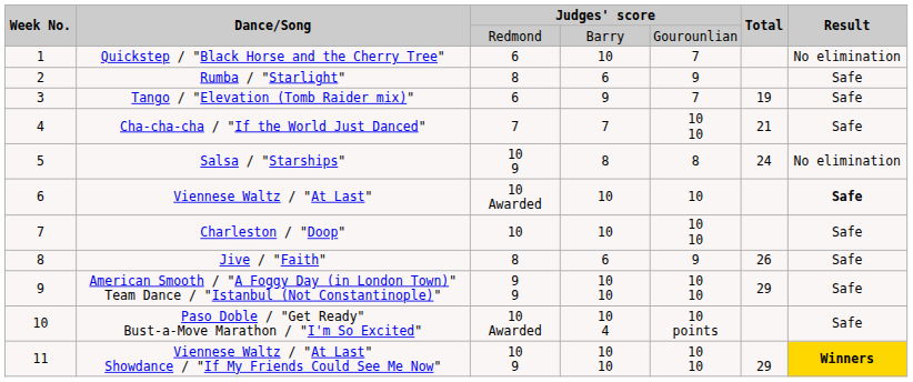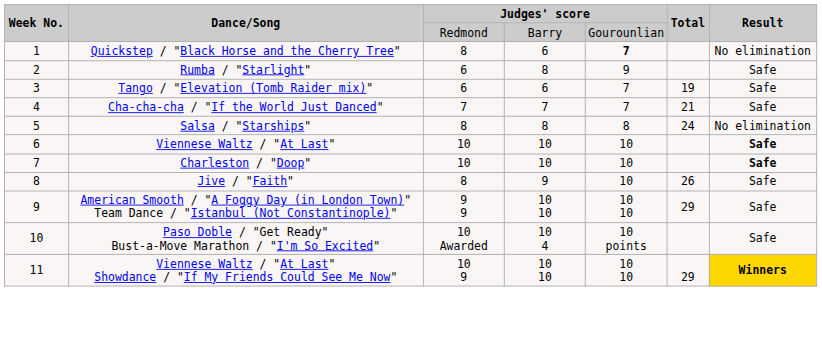 <table class="wikitable collapsible">
 <tr>
 <th rowspan="2" style="background:#ccc; text-align:Center;"><strong>Week No.</strong></th>
 <th rowspan="2" style="background:#ccc; text-align:Center;"><strong>Dance/Song</strong></th>
 <th colspan="3" style="background:#ccc; text-align:Center;"><strong>Judges' score</strong></th>
 <th rowspan="2" style="background:#ccc; text-align:Center;"><strong>Total</strong></th>
 <th rowspan="2" style="background:#ccc; text-align:Center;"><strong>Result</strong></th>
 </tr>
 <tr style="text-align:center; background:#ccc;">
 <td style="width:10%; ">Redmond</td>
 <td style="width:10%; ">Barry</td>
 <td style="width:10%; ">Gourounlian</td>
 </tr>
 <tr style="text-align:center; background:#faf6f6;">
 <td>1</td>
 <td><a href='#'>Quickstep</a> / "<a href='#'>Black Horse and the Cherry Tree</a>"</td>
+<td>8</td>
 <td>6</td>
-<td>10</td>
-<td>7</td>
+<td><strong>7</strong></td>
 <td></td>
 <td>No elimination</td>
 </tr>
 <tr style="text-align:center; background:#faf6f6;">
 <td>2</td>
 <td><a href='#'>Rumba</a> / "<a href='#'>Starlight</a>"</td>
+<td>6</td>
 <td>8</td>
-<td>6</td>
 <td>9</td>
 <td></td>
 <td>Safe</td>
 </tr>
 <tr style="text-align:center; background:#faf6f6;">
 <td>3</td>
 <td><a href='#'>Tango</a> / "<a href='#'>Elevation (Tomb Raider mix)</a>"</td>
 <td>6</td>
-<td>9</td>
+<td>6</td>
 <td>7</td>
 <td>19</td>
 <td>Safe</td>
 </tr>
 <tr style="text-align:center; background:#faf6f6;">
 <td>4</td>
 <td><a href='#'>Cha-cha-cha</a> / "<a href='#'>If the World Just Danced</a>"</td>
 <td>7</td>
 <td>7</td>
-<td>10<br>10</td>
+<td>7</td>
 <td>21</td>
 <td>Safe</td>
 </tr>
 <tr style="text-align:center; background:#faf6f6;">
 <td>5</td>
 <td><a href='#'>Salsa</a> / "<a href='#'>Starships</a>"</td>
-<td>10<br>9</td>
+<td>8</td>
 <td>8</td>
 <td>8</td>
 <td>24</td>
 <td>No elimination</td>
 </tr>
 <tr style="text-align:center; background:#faf6f6;">
 <td>6</td>
 <td><a href='#'>Viennese Waltz</a> / "<a href='#'>At Last</a>"</td>
-<td>10<br>Awarded</td>
+<td>10</td>
 <td>10</td>
 <td>10</td>
 <td></td>
 <td><strong>Safe</strong></td>
 </tr>
 <tr style="text-align:center; background:#faf6f6;">
 <td>7</td>
 <td><a href='#'>Charleston</a> / "<a href='#'>Doop</a>"</td>
 <td>10</td>
 <td>10</td>
-<td>10<br>10</td>
+<td>10</td>
 <td></td>
-<td>Safe</td>
+<td><strong>Safe</strong></td>
 </tr>
 <tr style="text-align:center; background:#faf6f6;">
 <td>8</td>
 <td><a href='#'>Jive</a> / "<a href='#'>Faith</a>"</td>
 <td>8</td>
-<td>6</td>
 <td>9</td>
+<td>10</td>
 <td>26</td>
 <td>Safe</td>
 </tr>
 <tr style="text-align:center; background:#faf6f6;">
 <td>9</td>
 <td><a href='#'>American Smooth</a> / "<a href='#'>A Foggy Day (in London Town)</a>"<br>Team Dance / "<a href='#'>Istanbul (Not Constantinople)</a>"</td>
 <td>9<br>9</td>
 <td>10<br>10</td>
 <td>10<br>10</td>
 <td>29<br></td>
 <td>Safe</td>
 </tr>
 <tr style="text-align:center; background:#faf6f6;">
 <td>10</td>
 <td><a href='#'>Paso Doble</a> / "Get Ready"<br>Bust-a-Move Marathon / "<a href='#'>I'm So Excited</a>"</td>
 <td>10<br>Awarded</td>
 <td>10<br>4</td>
 <td>10<br>points</td>
 <td><br></td>
 <td>Safe</td>
 </tr>
 <tr style="text-align:center; background:#faf6f6;">
 <td>11</td>
 <td><a href='#'>Viennese Waltz</a> / "<a href='#'>At Last</a>"<br><a href='#'>Showdance</a> / "<a href='#'>If My Friends Could See Me Now</a>"</td>
 <td>10<br>9</td>
 <td>10<br>10</td>
 <td>10<br>10</td>
 <td><br>29</td>
 <td bgcolor=gold><strong>Winners</strong></td>
 </tr>
 </table>
